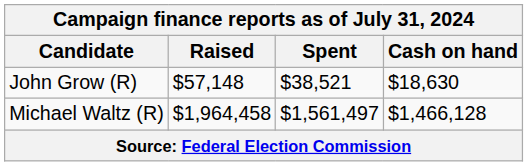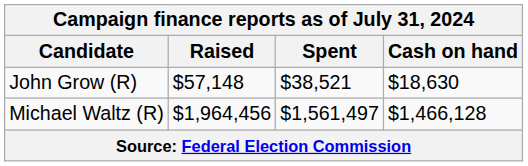 <table class="wikitable sortable">
 <tr>
 <th colspan=4>Campaign finance reports as of July 31, 2024</th>
 </tr>
 <tr style="text-align:center;">
 <th>Candidate</th>
 <th>Raised</th>
 <th>Spent</th>
 <th>Cash on hand</th>
 </tr>
 <tr>
 <td>John Grow (R)</td>
 <td>$57,148</td>
 <td>$38,521</td>
 <td>$18,630</td>
 </tr>
 <tr>
 <td>Michael Waltz (R)</td>
-<td>$1,964,458</td>
+<td>$1,964,456</td>
 <td>$1,561,497</td>
 <td>$1,466,128</td>
 </tr>
 <tr>
 <th colspan="4"><small>Source: <a href='#'>Federal Election Commission</a></small></th>
 </tr>
 </table>
